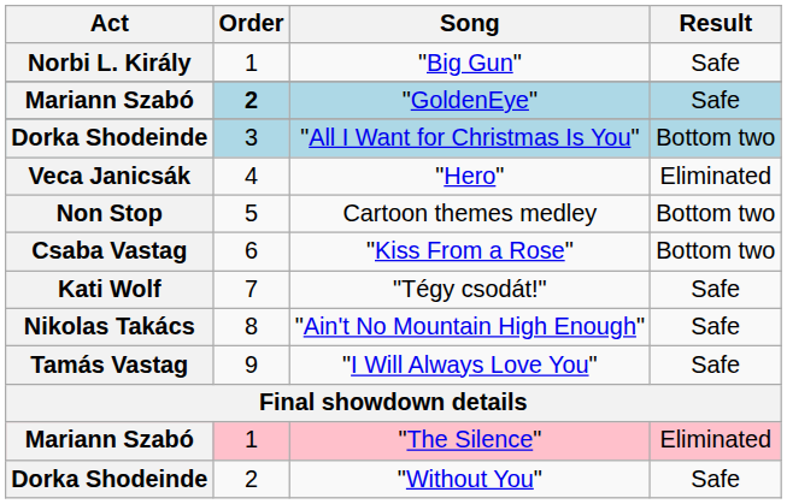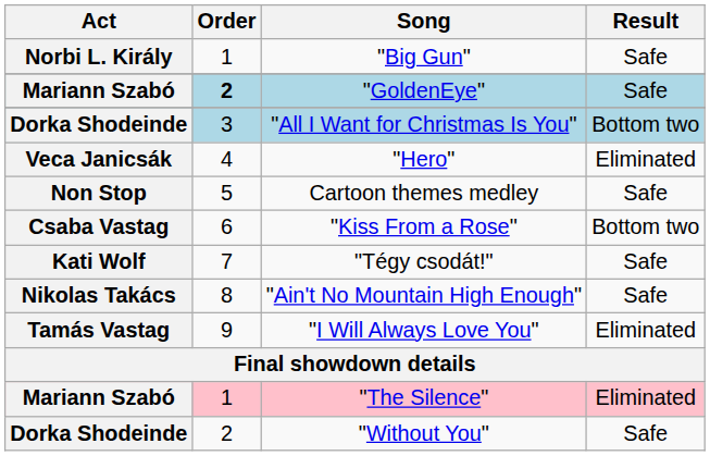 <table class="wikitable" style="text-align:center;">
 <tr>
 <th scope="col">Act</th>
 <th scope="col">Order</th>
 <th scope="col">Song</th>
 <th scope="col">Result</th>
 </tr>
 <tr>
 <th scope="row">Norbi L. Király</th>
 <td>1</td>
 <td>"<a href='#'>Big Gun</a>"</td>
 <td>Safe</td>
 </tr>
 <tr>
 </tr>
 <tr bgcolor="lightblue">
 <th scope="row">Mariann Szabó</th>
 <td><strong>2</strong></td>
 <td>"<a href='#'>GoldenEye</a>"</td>
 <td>Safe</td>
 </tr>
 <tr>
 </tr>
 <tr bgcolor="lightblue">
 <th scope="row">Dorka Shodeinde</th>
 <td>3</td>
 <td>"<a href='#'>All I Want for Christmas Is You</a>"</td>
 <td>Bottom two</td>
 </tr>
 <tr>
 <th scope="row">Veca Janicsák</th>
 <td>4</td>
 <td>"<a href='#'>Hero</a>"</td>
 <td>Eliminated</td>
 </tr>
 <tr>
 <th scope="row">Non Stop</th>
 <td>5</td>
 <td>Cartoon themes medley</td>
-<td>Bottom two</td>
+<td>Safe</td>
 </tr>
 <tr>
 <th scope="row">Csaba Vastag</th>
 <td>6</td>
 <td>"<a href='#'>Kiss From a Rose</a>"</td>
 <td>Bottom two</td>
 </tr>
 <tr>
 <th scope="row">Kati Wolf</th>
 <td>7</td>
 <td>"Tégy csodát!"</td>
 <td>Safe</td>
 </tr>
 <tr>
 <th scope="row">Nikolas Takács</th>
 <td>8</td>
 <td>"<a href='#'>Ain't No Mountain High Enough</a>"</td>
 <td>Safe</td>
 </tr>
 <tr>
 <th scope="row">Tamás Vastag</th>
 <td>9</td>
 <td>"<a href='#'>I Will Always Love You</a>"</td>
-<td>Safe</td>
+<td>Eliminated</td>
 </tr>
 <tr>
 <th scope="col" colspan="6">Final showdown details</th>
 </tr>
 <tr bgcolor="pink">
 <th scope="row">Mariann Szabó</th>
 <td>1</td>
 <td>"<a href='#'>The Silence</a>"</td>
 <td>Eliminated</td>
 </tr>
 <tr>
 <th scope="row">Dorka Shodeinde</th>
 <td>2</td>
 <td>"<a href='#'>Without You</a>"</td>
 <td>Safe</td>
 </tr>
 </table>
